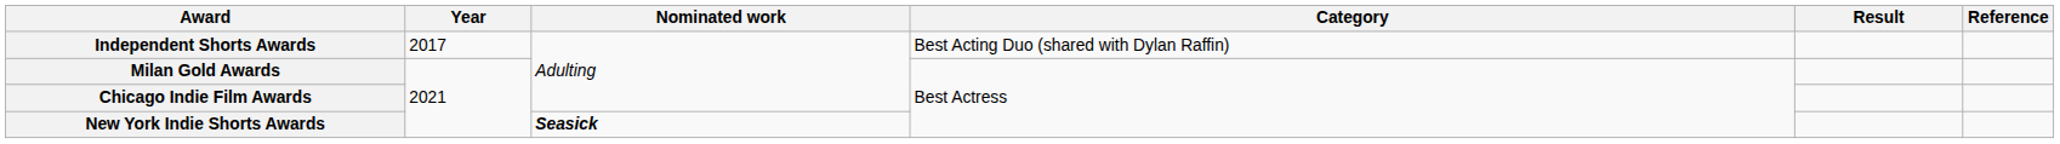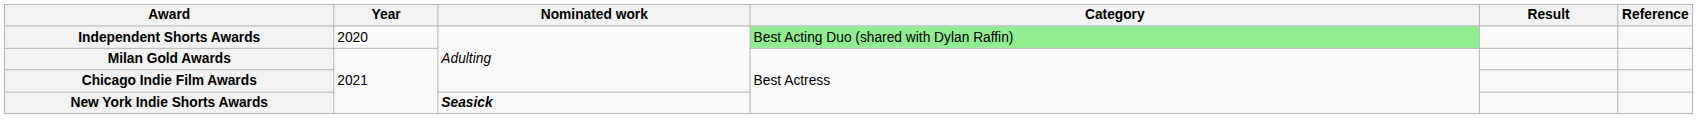 <table class="wikitable sortable plainrowheaders" style="width:99%;">
 <tr>
 <th scope="col" style="width:19%;">Award</th>
 <th scope="col" style="width:6%;">Year</th>
 <th scope="col" style="width:18%;">Nominated work</th>
 <th scope="col" style="width:42%;">Category</th>
 <th scope="col" style="width:8%;">Result</th>
 <th scope="col" style="width:4%;" class="unsortable">Reference</th>
 </tr>
 <tr>
 <th scope="row" rowspan="1">Independent Shorts Awards</th>
-<td>2017</td>
+<td>2020</td>
 <td scope="row" rowspan="3"><em>Adulting</em></td>
-<td>Best Acting Duo (shared with Dylan Raffin)</td>
+<td style="background: lightgreen;">Best Acting Duo (shared with Dylan Raffin)</td>
 <td></td>
 <td style="text-align:center;"></td>
 </tr>
 <tr>
 <th scope="row" rowspan="1">Milan Gold Awards</th>
 <td rowspan="3">2021</td>
 <td rowspan="3">Best Actress</td>
 <td></td>
 <td style="text-align:center;"></td>
 </tr>
 <tr>
 <th scope="row" rowspan="1">Chicago Indie Film Awards</th>
 <td></td>
 <td style="text-align:center;"></td>
 </tr>
 <tr>
 <th scope="row" rowspan="1">New York Indie Shorts Awards</th>
 <td><strong><em> Seasick</em></strong></td>
 <td></td>
 <td style="text-align:center;"></td>
 </tr>
 </table>
